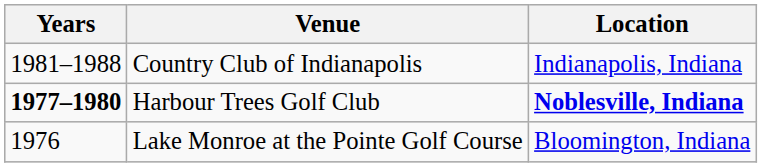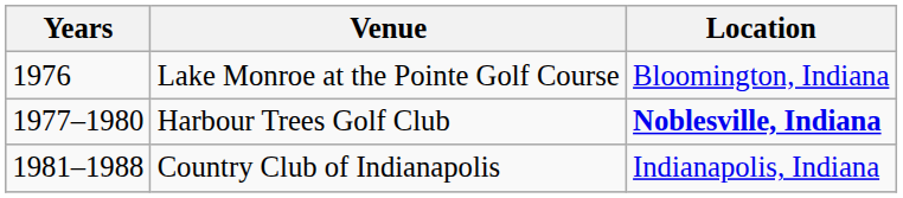 <table class=wikitable>
 <tr>
 <th>Years</th>
 <th>Venue</th>
 <th>Location</th>
 </tr>
 <tr>
+<td>1976</td>
+<td>Lake Monroe at the Pointe Golf Course</td>
+<td><a href='#'>Bloomington, Indiana</a></td>
+</tr>
+<tr>
+<td>1977–1980</td>
+<td>Harbour Trees Golf Club</td>
+<td><strong><a href='#'>Noblesville, Indiana</a></strong></td>
+</tr>
+<tr>
 <td>1981–1988</td>
 <td>Country Club of Indianapolis</td>
 <td><a href='#'>Indianapolis, Indiana</a></td>
 </tr>
-<tr>
-<td><strong>1977–1980</strong></td>
-<td>Harbour Trees Golf Club</td>
-<td><strong><a href='#'>Noblesville, Indiana</a></strong></td>
-</tr>
-<tr>
-<td>1976</td>
-<td>Lake Monroe at the Pointe Golf Course</td>
-<td><a href='#'>Bloomington, Indiana</a></td>
-</tr>
 </table>
